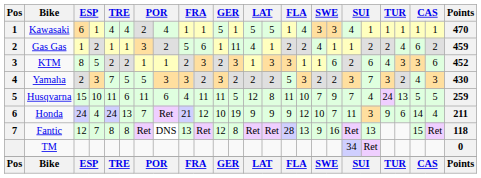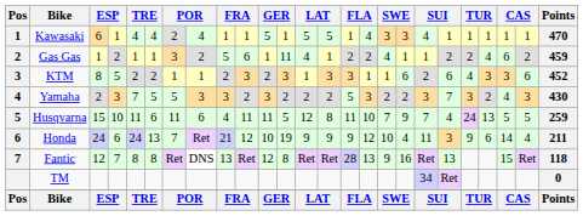 <table class="wikitable" style="font-size: 80%; text-align:center">
 <tr valign="top">
 <th valign="middle">Pos</th>
 <th valign="middle">Bike</th>
 <th colspan=2><a href='#'>ESP</a><br></th>
 <th colspan=2><a href='#'>TRE</a><br></th>
 <th colspan=2><a href='#'>POR</a><br></th>
 <th colspan=2><a href='#'>FRA</a><br></th>
 <th colspan=2><a href='#'>GER</a><br></th>
 <th colspan=2><a href='#'>LAT</a><br></th>
 <th colspan=2><a href='#'>FLA</a><br></th>
 <th colspan=2><a href='#'>SWE</a><br></th>
 <th colspan=2><a href='#'>SUI</a><br></th>
 <th colspan=2><a href='#'>TUR</a><br></th>
 <th colspan=2><a href='#'>CAS</a><br></th>
 <th valign="middle">Points</th>
 </tr>
 <tr>
 <th>1</th>
 <td><a href='#'>Kawasaki</a></td>
 <td style="background:#ffdf9f;">6</td>
 <td style="background:#ffffbf;">1</td>
 <td style="background:#dfffdf;">4</td>
 <td style="background:#dfffdf;">4</td>
 <td style="background:#dfdfdf;">2</td>
 <td style="background:#dfffdf;">4</td>
 <td style="background:#ffffbf;">1</td>
 <td style="background:#ffffbf;">1</td>
 <td style="background:#dfffdf;">5</td>
 <td style="background:#ffffbf;">1</td>
 <td style="background:#dfffdf;">5</td>
 <td style="background:#dfffdf;">5</td>
 <td style="background:#ffffbf;">1</td>
 <td style="background:#dfffdf;">4</td>
 <td style="background:#ffdf9f;">3</td>
 <td style="background:#ffdf9f;">3</td>
 <td style="background:#dfffdf;">4</td>
 <td style="background:#ffffbf;">1</td>
 <td style="background:#ffffbf;">1</td>
 <td style="background:#ffffbf;">1</td>
 <td style="background:#ffffbf;">1</td>
 <td style="background:#ffffbf;">1</td>
 <th>470</th>
 </tr>
 <tr>
 <th>2</th>
 <td><a href='#'>Gas Gas</a></td>
 <td style="background:#ffffbf;">1</td>
 <td style="background:#dfdfdf;">2</td>
 <td style="background:#ffffbf;">1</td>
 <td style="background:#ffffbf;">1</td>
 <td style="background:#ffdf9f;">3</td>
 <td style="background:#dfdfdf;">2</td>
 <td style="background:#dfffdf;">5</td>
 <td style="background:#dfffdf;">6</td>
 <td style="background:#ffffbf;">1</td>
 <td style="background:#dfffdf;">11</td>
 <td style="background:#dfffdf;">4</td>
 <td style="background:#ffffbf;">1</td>
 <td style="background:#dfdfdf;">2</td>
 <td style="background:#dfdfdf;">2</td>
 <td style="background:#dfffdf;">4</td>
 <td style="background:#ffffbf;">1</td>
 <td style="background:#ffffbf;">1</td>
 <td style="background:#dfdfdf;">2</td>
 <td style="background:#dfdfdf;">2</td>
 <td style="background:#dfffdf;">4</td>
 <td style="background:#dfffdf;">6</td>
 <td style="background:#dfdfdf;">2</td>
 <th>459</th>
 </tr>
 <tr>
 <th>3</th>
 <td><a href='#'>KTM</a></td>
 <td style="background:#dfffdf;">8</td>
 <td style="background:#dfffdf;">5</td>
 <td style="background:#dfdfdf;">2</td>
 <td style="background:#dfdfdf;">2</td>
 <td style="background:#ffffbf;">1</td>
 <td style="background:#ffffbf;">1</td>
 <td style="background:#dfdfdf;">2</td>
 <td style="background:#ffdf9f;">3</td>
 <td style="background:#dfdfdf;">2</td>
 <td style="background:#ffdf9f;">3</td>
 <td style="background:#ffffbf;">1</td>
 <td style="background:#ffdf9f;">3</td>
 <td style="background:#ffdf9f;">3</td>
 <td style="background:#ffffbf;">1</td>
 <td style="background:#ffffbf;">1</td>
 <td style="background:#dfffdf;">6</td>
 <td style="background:#dfdfdf;">2</td>
 <td style="background:#dfffdf;">6</td>
 <td style="background:#dfffdf;">4</td>
 <td style="background:#ffdf9f;">3</td>
 <td style="background:#ffdf9f;">3</td>
 <td style="background:#dfffdf;">6</td>
 <th>452</th>
 </tr>
 <tr>
 <th>4</th>
 <td><a href='#'>Yamaha</a></td>
 <td style="background:#dfdfdf;">2</td>
 <td style="background:#ffdf9f;">3</td>
 <td style="background:#dfffdf;">7</td>
 <td style="background:#dfffdf;">5</td>
 <td style="background:#dfffdf;">5</td>
 <td style="background:#ffdf9f;">3</td>
 <td style="background:#ffdf9f;">3</td>
 <td style="background:#dfdfdf;">2</td>
 <td style="background:#ffdf9f;">3</td>
 <td style="background:#dfdfdf;">2</td>
 <td style="background:#dfdfdf;">2</td>
 <td style="background:#dfdfdf;">2</td>
 <td style="background:#dfffdf;">5</td>
 <td style="background:#ffdf9f;">3</td>
 <td style="background:#dfdfdf;">2</td>
 <td style="background:#dfdfdf;">2</td>
 <td style="background:#ffdf9f;">3</td>
 <td style="background:#dfffdf;">7</td>
 <td style="background:#ffdf9f;">3</td>
 <td style="background:#dfdfdf;">2</td>
 <td style="background:#dfffdf;">4</td>
 <td style="background:#ffdf9f;">3</td>
 <th>430</th>
 </tr>
 <tr>
 <th>5</th>
 <td><a href='#'>Husqvarna</a></td>
 <td style="background:#dfffdf;">15</td>
 <td style="background:#dfffdf;">10</td>
 <td style="background:#dfffdf;">11</td>
 <td style="background:#dfffdf;">6</td>
 <td style="background:#dfffdf;">11</td>
 <td style="background:#dfffdf;">6</td>
 <td style="background:#dfffdf;">4</td>
 <td style="background:#dfffdf;">11</td>
 <td style="background:#dfffdf;">11</td>
 <td style="background:#dfffdf;">5</td>
 <td style="background:#dfffdf;">12</td>
 <td style="background:#dfffdf;">8</td>
 <td style="background:#dfffdf;">11</td>
 <td style="background:#dfffdf;">10</td>
 <td style="background:#dfffdf;">7</td>
 <td style="background:#dfffdf;">9</td>
 <td style="background:#dfffdf;">7</td>
 <td style="background:#dfffdf;">4</td>
 <td style="background:#efcfff;">24</td>
 <td style="background:#dfffdf;">13</td>
 <td style="background:#dfffdf;">5</td>
 <td style="background:#dfffdf;">5</td>
 <th>259</th>
 </tr>
 <tr>
 <th>6</th>
 <td><a href='#'>Honda</a></td>
 <td style="background:#cfcfff;">24</td>
-<td style="background:#dfffdf;">4</td>
+<td style="background:#dfffdf;">6</td>
 <td style="background:#cfcfff;">24</td>
 <td style="background:#dfffdf;">13</td>
 <td style="background:#dfffdf;">7</td>
 <td style="background:#efcfff;">Ret</td>
 <td style="background:#cfcfff;">21</td>
 <td style="background:#dfffdf;">12</td>
 <td style="background:#dfffdf;">10</td>
 <td style="background:#dfffdf;">19</td>
 <td style="background:#dfffdf;">9</td>
 <td style="background:#dfffdf;">9</td>
 <td style="background:#dfffdf;">9</td>
 <td style="background:#dfffdf;">12</td>
 <td style="background:#dfffdf;">10</td>
-<td style="background:#dfffdf;">7</td>
+<td style="background:#dfffdf;">4</td>
 <td style="background:#dfffdf;">11</td>
 <td style="background:#ffdf9f;">3</td>
 <td style="background:#dfffdf;">9</td>
 <td style="background:#dfffdf;">6</td>
 <td style="background:#dfffdf;">14</td>
 <td style="background:#dfffdf;">4</td>
 <th>211</th>
 </tr>
 <tr>
 <th>7</th>
 <td><a href='#'>Fantic</a></td>
 <td style="background:#dfffdf;">12</td>
 <td style="background:#dfffdf;">7</td>
 <td style="background:#dfffdf;">8</td>
 <td style="background:#dfffdf;">8</td>
 <td style="background:#efcfff;">Ret</td>
 <td style="background:#ffffff;">DNS</td>
 <td style="background:#dfffdf;">13</td>
 <td style="background:#efcfff;">Ret</td>
 <td style="background:#dfffdf;">12</td>
 <td style="background:#dfffdf;">8</td>
 <td style="background:#efcfff;">Ret</td>
 <td style="background:#efcfff;">Ret</td>
 <td style="background:#cfcfff;">28</td>
 <td style="background:#dfffdf;">13</td>
 <td style="background:#dfffdf;">9</td>
 <td style="background:#dfffdf;">16</td>
 <td style="background:#efcfff;">Ret</td>
 <td style="background:#dfffdf;">13</td>
 <td></td>
 <td></td>
 <td style="background:#dfffdf;">15</td>
 <td style="background:#efcfff;">Ret</td>
 <th>118</th>
 </tr>
 <tr>
 <th></th>
 <td><a href='#'>TM</a></td>
 <td></td>
 <td></td>
 <td></td>
 <td></td>
 <td></td>
 <td></td>
 <td></td>
 <td></td>
 <td></td>
 <td></td>
 <td></td>
 <td></td>
 <td></td>
 <td></td>
 <td></td>
 <td></td>
 <td style="background:#cfcfff;">34</td>
 <td style="background:#efcfff;">Ret</td>
 <td></td>
 <td></td>
 <td></td>
 <td></td>
 <th>0</th>
 </tr>
 <tr>
 </tr>
 <tr valign="top">
 <th valign="middle">Pos</th>
 <th valign="middle">Bike</th>
 <th colspan=2><a href='#'>ESP</a><br></th>
 <th colspan=2><a href='#'>TRE</a><br></th>
 <th colspan=2><a href='#'>POR</a><br></th>
 <th colspan=2><a href='#'>FRA</a><br></th>
 <th colspan=2><a href='#'>GER</a><br></th>
 <th colspan=2><a href='#'>LAT</a><br></th>
 <th colspan=2><a href='#'>FLA</a><br></th>
 <th colspan=2><a href='#'>SWE</a><br></th>
 <th colspan=2><a href='#'>SUI</a><br></th>
 <th colspan=2><a href='#'>TUR</a><br></th>
 <th colspan=2><a href='#'>CAS</a><br></th>
 <th valign="middle">Points</th>
 </tr>
 </table>
